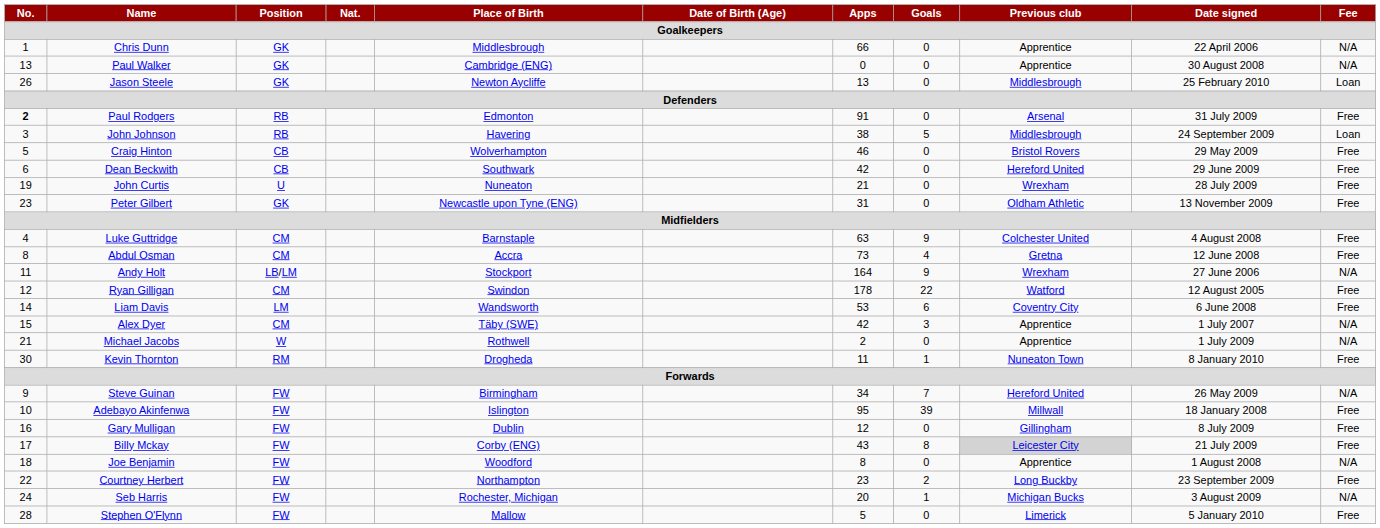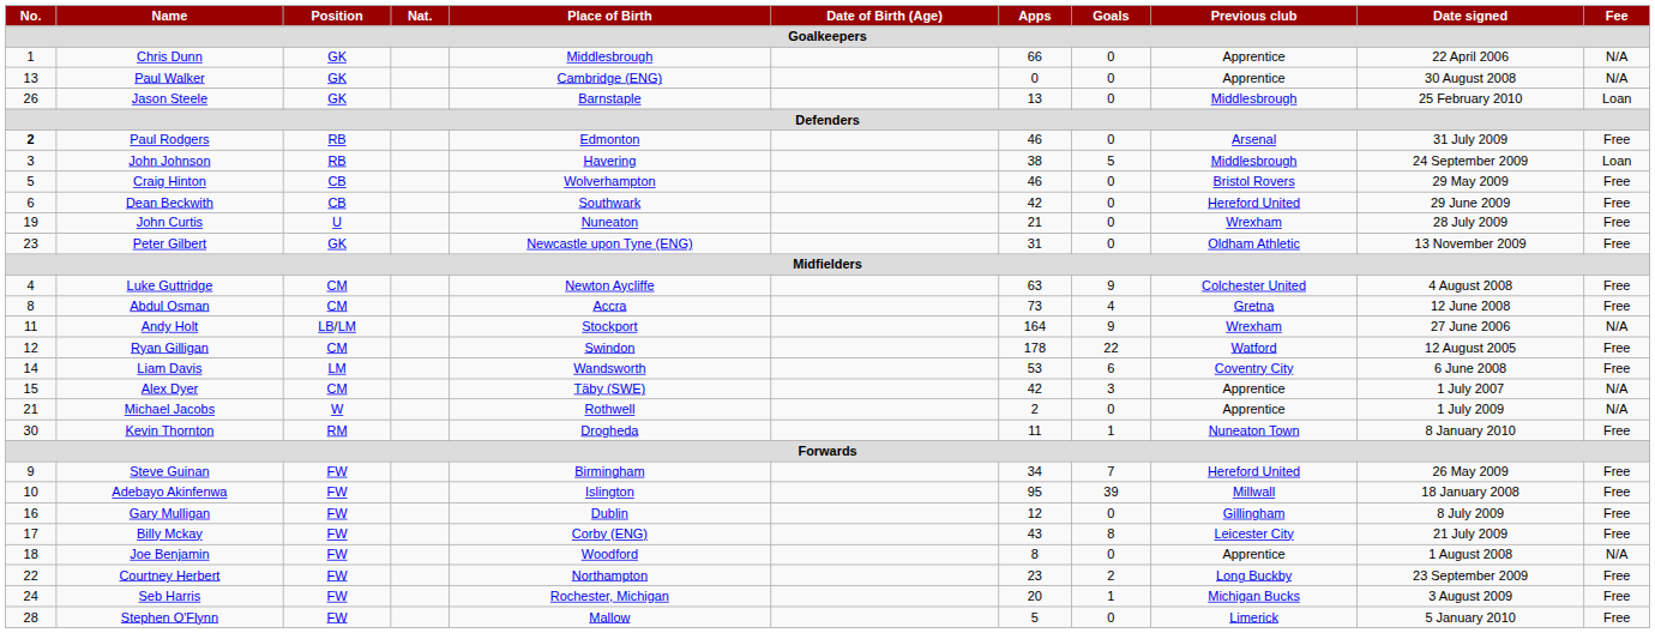 <table class="wikitable" style="text-align:center; font-size:90%; width:91%;">
 <tr>
 <th style="background:#900; color:#FFF; text-align:center;">No.</th>
 <th style="background:#900; color:#FFF; text-align:center;">Name</th>
 <th style="background:#900; color:#FFF; text-align:center;">Position</th>
 <th style="background:#900; color:#FFF; text-align:center;">Nat.</th>
 <th style="background:#900; color:#FFF; text-align:center;">Place of Birth</th>
 <th style="background:#900; color:#FFF; text-align:center;">Date of Birth (Age)</th>
 <th style="background:#900; color:#FFF; text-align:center;">Apps</th>
 <th style="background:#900; color:#FFF; text-align:center;">Goals</th>
 <th style="background:#900; color:#FFF; text-align:center;">Previous club</th>
 <th style="background:#900; color:#FFF; text-align:center;">Date signed</th>
 <th style="background:#900; color:#FFF; text-align:center;">Fee</th>
 </tr>
 <tr>
 <th colspan="12" style="background:#dcdcdc; text-align:center;">Goalkeepers</th>
 </tr>
 <tr>
 <td>1</td>
 <td><a href='#'>Chris Dunn</a></td>
 <td><a href='#'>GK</a></td>
 <td></td>
 <td><a href='#'>Middlesbrough</a></td>
 <td></td>
 <td>66</td>
 <td>0</td>
 <td>Apprentice</td>
 <td>22 April 2006</td>
 <td>N/A</td>
 </tr>
 <tr>
 <td>13</td>
 <td><a href='#'>Paul Walker</a></td>
 <td><a href='#'>GK</a></td>
 <td></td>
 <td><a href='#'>Cambridge (ENG)</a></td>
 <td></td>
 <td>0</td>
 <td>0</td>
 <td>Apprentice</td>
 <td>30 August 2008</td>
 <td>N/A</td>
 </tr>
 <tr>
 <td>26</td>
 <td><a href='#'>Jason Steele</a></td>
 <td><a href='#'>GK</a></td>
 <td></td>
-<td><a href='#'>Newton Aycliffe</a></td>
+<td><a href='#'>Barnstaple</a></td>
 <td></td>
 <td>13</td>
 <td>0</td>
 <td><a href='#'>Middlesbrough</a></td>
 <td>25 February 2010</td>
 <td>Loan</td>
 </tr>
 <tr>
 <th colspan="12" style="background:#dcdcdc; text-align:center;">Defenders</th>
 </tr>
 <tr>
 <td><strong>2</strong></td>
 <td><a href='#'>Paul Rodgers</a></td>
 <td><a href='#'>RB</a></td>
 <td></td>
 <td><a href='#'>Edmonton</a></td>
 <td></td>
-<td>91</td>
+<td>46</td>
 <td>0</td>
 <td><a href='#'>Arsenal</a></td>
 <td>31 July 2009</td>
 <td>Free</td>
 </tr>
 <tr>
 <td>3</td>
 <td><a href='#'>John Johnson</a></td>
 <td><a href='#'>RB</a></td>
 <td></td>
 <td><a href='#'>Havering</a></td>
 <td></td>
 <td>38</td>
 <td>5</td>
 <td><a href='#'>Middlesbrough</a></td>
 <td>24 September 2009</td>
 <td>Loan</td>
 </tr>
 <tr>
 <td>5</td>
 <td><a href='#'>Craig Hinton</a></td>
 <td><a href='#'>CB</a></td>
 <td></td>
 <td><a href='#'>Wolverhampton</a></td>
 <td></td>
 <td>46</td>
 <td>0</td>
 <td><a href='#'>Bristol Rovers</a></td>
 <td>29 May 2009</td>
 <td>Free</td>
 </tr>
 <tr>
 <td>6</td>
 <td><a href='#'>Dean Beckwith</a></td>
 <td><a href='#'>CB</a></td>
 <td></td>
 <td><a href='#'>Southwark</a></td>
 <td></td>
 <td>42</td>
 <td>0</td>
 <td><a href='#'>Hereford United</a></td>
 <td>29 June 2009</td>
 <td>Free</td>
 </tr>
 <tr>
 <td>19</td>
 <td><a href='#'>John Curtis</a></td>
 <td><a href='#'>U</a></td>
 <td></td>
 <td><a href='#'>Nuneaton</a></td>
 <td></td>
 <td>21</td>
 <td>0</td>
 <td><a href='#'>Wrexham</a></td>
 <td>28 July 2009</td>
 <td>Free</td>
 </tr>
 <tr>
 <td>23</td>
 <td><a href='#'>Peter Gilbert</a></td>
 <td><a href='#'>GK</a></td>
 <td></td>
 <td><a href='#'>Newcastle upon Tyne (ENG)</a></td>
 <td></td>
 <td>31</td>
 <td>0</td>
 <td><a href='#'>Oldham Athletic</a></td>
 <td>13 November 2009</td>
 <td>Free</td>
 </tr>
 <tr>
 <th colspan="12" style="background:#dcdcdc; text-align:center;">Midfielders</th>
 </tr>
 <tr>
 <td>4</td>
 <td><a href='#'>Luke Guttridge</a></td>
 <td><a href='#'>CM</a></td>
 <td></td>
-<td><a href='#'>Barnstaple</a></td>
+<td><a href='#'>Newton Aycliffe</a></td>
 <td></td>
 <td>63</td>
 <td>9</td>
 <td><a href='#'>Colchester United</a></td>
 <td>4 August 2008</td>
 <td>Free</td>
 </tr>
 <tr>
 <td>8</td>
 <td><a href='#'>Abdul Osman</a></td>
 <td><a href='#'>CM</a></td>
 <td></td>
 <td><a href='#'>Accra</a></td>
 <td></td>
 <td>73</td>
 <td>4</td>
 <td><a href='#'>Gretna</a></td>
 <td>12 June 2008</td>
 <td>Free</td>
 </tr>
 <tr>
 <td>11</td>
 <td><a href='#'>Andy Holt</a></td>
 <td><a href='#'>LB</a>/<a href='#'>LM</a></td>
 <td></td>
 <td><a href='#'>Stockport</a></td>
 <td></td>
 <td>164</td>
 <td>9</td>
 <td><a href='#'>Wrexham</a></td>
 <td>27 June 2006</td>
 <td>N/A</td>
 </tr>
 <tr>
 <td>12</td>
 <td><a href='#'>Ryan Gilligan</a></td>
 <td><a href='#'>CM</a></td>
 <td></td>
 <td><a href='#'>Swindon</a></td>
 <td></td>
 <td>178</td>
 <td>22</td>
 <td><a href='#'>Watford</a></td>
 <td>12 August 2005</td>
 <td>Free</td>
 </tr>
 <tr>
 <td>14</td>
 <td><a href='#'>Liam Davis</a></td>
 <td><a href='#'>LM</a></td>
 <td></td>
 <td><a href='#'>Wandsworth</a></td>
 <td></td>
 <td>53</td>
 <td>6</td>
 <td><a href='#'>Coventry City</a></td>
 <td>6 June 2008</td>
 <td>Free</td>
 </tr>
 <tr>
 <td>15</td>
 <td><a href='#'>Alex Dyer</a></td>
 <td><a href='#'>CM</a></td>
 <td></td>
 <td><a href='#'>Täby (SWE)</a></td>
 <td></td>
 <td>42</td>
 <td>3</td>
 <td>Apprentice</td>
 <td>1 July 2007</td>
 <td>N/A</td>
 </tr>
 <tr>
 <td>21</td>
 <td><a href='#'>Michael Jacobs</a></td>
 <td><a href='#'>W</a></td>
 <td></td>
 <td><a href='#'>Rothwell</a></td>
 <td></td>
 <td>2</td>
 <td>0</td>
 <td>Apprentice</td>
 <td>1 July 2009</td>
 <td>N/A</td>
 </tr>
 <tr>
 <td>30</td>
 <td><a href='#'>Kevin Thornton</a></td>
 <td><a href='#'>RM</a></td>
 <td></td>
 <td><a href='#'>Drogheda</a></td>
 <td></td>
 <td>11</td>
 <td>1</td>
 <td><a href='#'>Nuneaton Town</a></td>
 <td>8 January 2010</td>
 <td>Free</td>
 </tr>
 <tr>
 <th colspan="12" style="background:#dcdcdc; text-align:center;">Forwards</th>
 </tr>
 <tr>
 <td>9</td>
 <td><a href='#'>Steve Guinan</a></td>
 <td><a href='#'>FW</a></td>
 <td></td>
 <td><a href='#'>Birmingham</a></td>
 <td></td>
 <td>34</td>
 <td>7</td>
 <td><a href='#'>Hereford United</a></td>
 <td>26 May 2009</td>
-<td>N/A</td>
+<td>Free</td>
 </tr>
 <tr>
 <td>10</td>
 <td><a href='#'>Adebayo Akinfenwa</a></td>
 <td><a href='#'>FW</a></td>
 <td></td>
 <td><a href='#'>Islington</a></td>
 <td></td>
 <td>95</td>
 <td>39</td>
 <td><a href='#'>Millwall</a></td>
 <td>18 January 2008</td>
 <td>Free</td>
 </tr>
 <tr>
 <td>16</td>
 <td><a href='#'>Gary Mulligan</a></td>
 <td><a href='#'>FW</a></td>
 <td></td>
 <td><a href='#'>Dublin</a></td>
 <td></td>
 <td>12</td>
 <td>0</td>
 <td><a href='#'>Gillingham</a></td>
 <td>8 July 2009</td>
 <td>Free</td>
 </tr>
 <tr>
 <td>17</td>
 <td><a href='#'>Billy Mckay</a></td>
 <td><a href='#'>FW</a></td>
 <td></td>
 <td><a href='#'>Corby (ENG)</a></td>
 <td></td>
 <td>43</td>
 <td>8</td>
-<td style="background: lightgrey;"><a href='#'>Leicester City</a></td>
+<td><a href='#'>Leicester City</a></td>
 <td>21 July 2009</td>
 <td>Free</td>
 </tr>
 <tr>
 <td>18</td>
 <td><a href='#'>Joe Benjamin</a></td>
 <td><a href='#'>FW</a></td>
 <td></td>
 <td><a href='#'>Woodford</a></td>
 <td></td>
 <td>8</td>
 <td>0</td>
 <td>Apprentice</td>
 <td>1 August 2008</td>
 <td>N/A</td>
 </tr>
 <tr>
 <td>22</td>
 <td><a href='#'>Courtney Herbert</a></td>
 <td><a href='#'>FW</a></td>
 <td></td>
 <td><a href='#'>Northampton</a></td>
 <td></td>
 <td>23</td>
 <td>2</td>
 <td><a href='#'>Long Buckby</a></td>
 <td>23 September 2009</td>
 <td>Free</td>
 </tr>
 <tr>
 <td>24</td>
 <td><a href='#'>Seb Harris</a></td>
 <td><a href='#'>FW</a></td>
 <td></td>
 <td><a href='#'>Rochester, Michigan</a></td>
 <td></td>
 <td>20</td>
 <td>1</td>
 <td><a href='#'>Michigan Bucks</a></td>
 <td>3 August 2009</td>
-<td>N/A</td>
+<td>Free</td>
 </tr>
 <tr>
 <td>28</td>
 <td><a href='#'>Stephen O'Flynn</a></td>
 <td><a href='#'>FW</a></td>
 <td></td>
 <td><a href='#'>Mallow</a></td>
 <td></td>
 <td>5</td>
 <td>0</td>
 <td><a href='#'>Limerick</a></td>
 <td>5 January 2010</td>
 <td>Free</td>
 </tr>
 </table>
